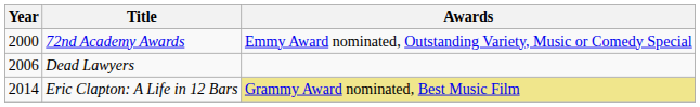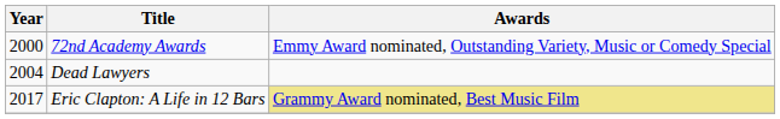 <table class="wikitable">
 <tr>
 <th>Year</th>
 <th>Title</th>
 <th>Awards</th>
 </tr>
 <tr>
 <td>2000</td>
 <td><em><a href='#'>72nd Academy Awards</a></em></td>
 <td><a href='#'>Emmy Award</a> nominated, <a href='#'>Outstanding Variety, Music or Comedy Special</a></td>
 </tr>
 <tr>
-<td>2006</td>
+<td>2004</td>
 <td><em>Dead Lawyers</em></td>
 <td></td>
 </tr>
 <tr>
-<td>2014</td>
+<td>2017</td>
 <td><em>Eric Clapton: A Life in 12 Bars</em></td>
 <td style="background: khaki;"><a href='#'>Grammy Award</a> nominated, <a href='#'>Best Music Film</a></td>
 </tr>
 <tr>
 </tr>
 </table>
